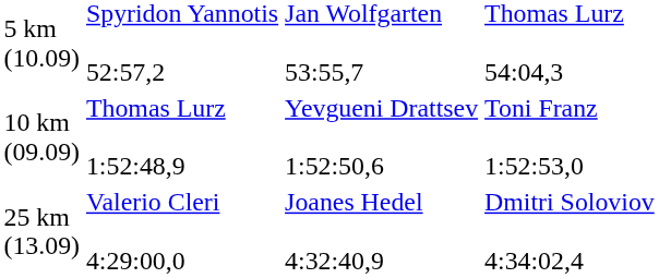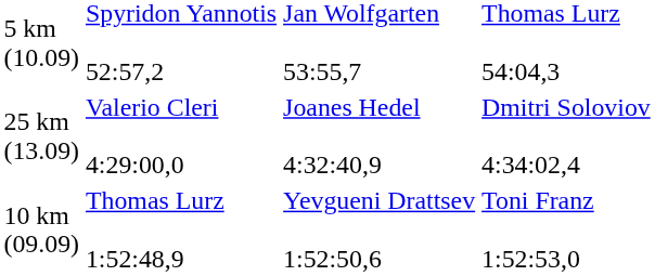 <table>
 <tr>
 <td>5 km  <br> (10.09)</td>
 <td><a href='#'>Spyridon Yannotis</a> <br><br> 52:57,2</td>
 <td><a href='#'>Jan Wolfgarten</a> <br><br>53:55,7</td>
 <td><a href='#'>Thomas Lurz</a> <br><br> 54:04,3</td>
 </tr>
 <tr>
+<td>25 km  <br> (13.09)</td>
+<td><a href='#'>Valerio Cleri</a> <br><br> 4:29:00,0</td>
+<td><a href='#'>Joanes Hedel</a> <br><br> 4:32:40,9</td>
+<td><a href='#'>Dmitri Soloviov</a> <br><br> 4:34:02,4</td>
+</tr>
+<tr>
 <td>10 km  <br> (09.09)</td>
 <td><a href='#'>Thomas Lurz</a> <br><br> 1:52:48,9</td>
 <td><a href='#'>Yevgueni Drattsev</a> <br><br> 1:52:50,6</td>
 <td><a href='#'>Toni Franz</a> <br><br> 1:52:53,0</td>
 </tr>
-<tr>
-<td>25 km  <br> (13.09)</td>
-<td><a href='#'>Valerio Cleri</a> <br><br> 4:29:00,0</td>
-<td><a href='#'>Joanes Hedel</a> <br><br> 4:32:40,9</td>
-<td><a href='#'>Dmitri Soloviov</a> <br><br> 4:34:02,4</td>
-</tr>
 </table>
